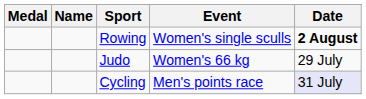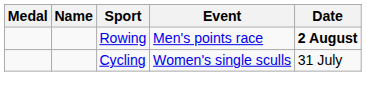 <table class="wikitable sortable" style="font-size:90%">
 <tr>
 <th>Medal</th>
 <th>Name</th>
 <th>Sport</th>
 <th>Event</th>
 <th>Date</th>
 </tr>
 <tr>
 <td></td>
 <td></td>
 <td><a href='#'>Rowing</a></td>
-<td><a href='#'>Women's single sculls</a></td>
+<td><a href='#'>Men's points race</a></td>
 <td><strong>2 August</strong></td>
 </tr>
 <tr>
 <td></td>
 <td></td>
-<td><a href='#'>Judo</a></td>
-<td><a href='#'>Women's 66 kg</a></td>
-<td>29 July</td>
-</tr>
-<tr>
-<td></td>
-<td></td>
 <td><a href='#'>Cycling</a></td>
-<td><a href='#'>Men's points race</a></td>
-<td style="background: lavender;">31 July</td>
+<td><a href='#'>Women's single sculls</a></td>
+<td>31 July</td>
 </tr>
 </table>
